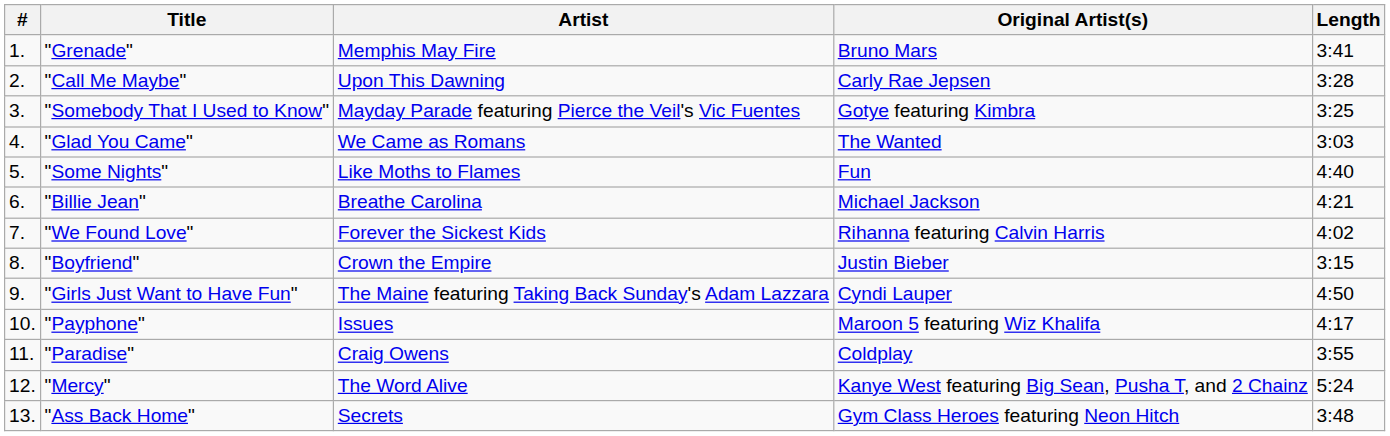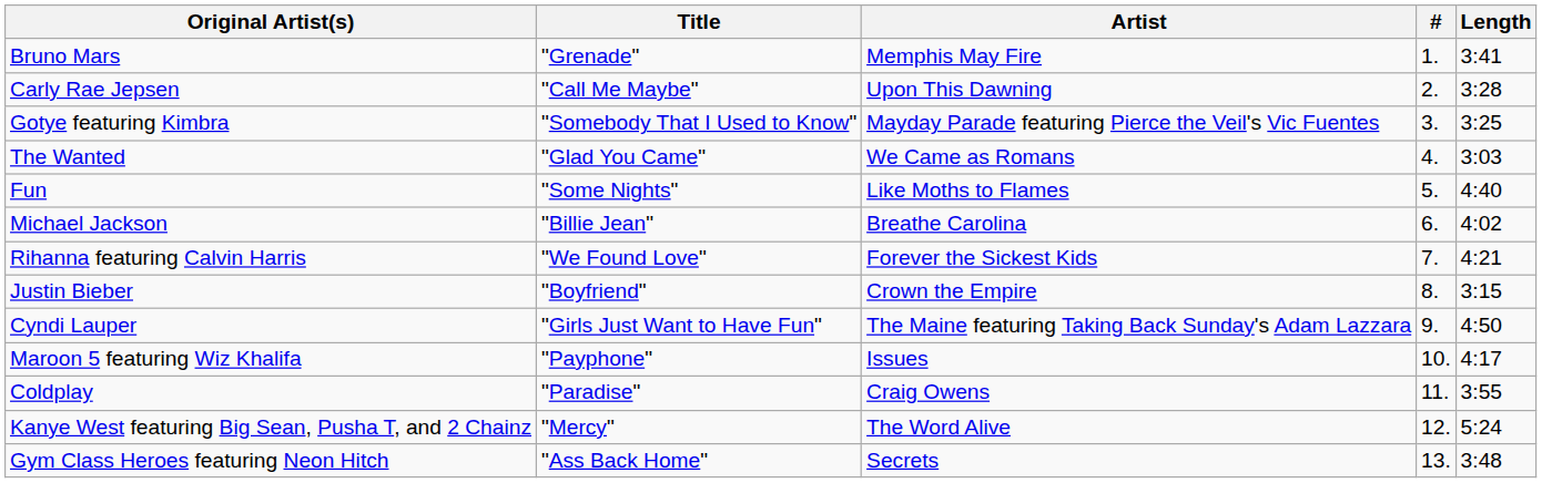 <table class="wikitable" border="1">
 <tr>
-<th>#</th>
+<th>Original Artist(s)</th>
 <th>Title</th>
 <th>Artist</th>
-<th>Original Artist(s)</th>
+<th>#</th>
 <th>Length</th>
 </tr>
 <tr>
-<td>1.</td>
+<td><a href='#'>Bruno Mars</a></td>
 <td>"<a href='#'>Grenade</a>"</td>
 <td><a href='#'>Memphis May Fire</a></td>
-<td><a href='#'>Bruno Mars</a></td>
+<td>1.</td>
 <td>3:41</td>
 </tr>
 <tr>
-<td>2.</td>
+<td><a href='#'>Carly Rae Jepsen</a></td>
 <td>"<a href='#'>Call Me Maybe</a>"</td>
 <td><a href='#'>Upon This Dawning</a></td>
-<td><a href='#'>Carly Rae Jepsen</a></td>
+<td>2.</td>
 <td>3:28</td>
 </tr>
 <tr>
-<td>3.</td>
+<td><a href='#'>Gotye</a> featuring <a href='#'>Kimbra</a></td>
 <td>"<a href='#'>Somebody That I Used to Know</a>"</td>
 <td><a href='#'>Mayday Parade</a> featuring <a href='#'>Pierce the Veil</a>'s <a href='#'>Vic Fuentes</a></td>
-<td><a href='#'>Gotye</a> featuring <a href='#'>Kimbra</a></td>
+<td>3.</td>
 <td>3:25</td>
 </tr>
 <tr>
-<td>4.</td>
+<td><a href='#'>The Wanted</a></td>
 <td>"<a href='#'>Glad You Came</a>"</td>
 <td><a href='#'>We Came as Romans</a></td>
-<td><a href='#'>The Wanted</a></td>
+<td>4.</td>
 <td>3:03</td>
 </tr>
 <tr>
-<td>5.</td>
+<td><a href='#'>Fun</a></td>
 <td>"<a href='#'>Some Nights</a>"</td>
 <td><a href='#'>Like Moths to Flames</a></td>
-<td><a href='#'>Fun</a></td>
+<td>5.</td>
 <td>4:40</td>
 </tr>
 <tr>
-<td>6.</td>
+<td><a href='#'>Michael Jackson</a></td>
 <td>"<a href='#'>Billie Jean</a>"</td>
 <td><a href='#'>Breathe Carolina</a></td>
-<td><a href='#'>Michael Jackson</a></td>
+<td>6.</td>
+<td>4:02</td>
+</tr>
+<tr>
+<td><a href='#'>Rihanna</a> featuring <a href='#'>Calvin Harris</a></td>
+<td>"<a href='#'>We Found Love</a>"</td>
+<td><a href='#'>Forever the Sickest Kids</a></td>
+<td>7.</td>
 <td>4:21</td>
 </tr>
 <tr>
-<td>7.</td>
-<td>"<a href='#'>We Found Love</a>"</td>
-<td><a href='#'>Forever the Sickest Kids</a></td>
-<td><a href='#'>Rihanna</a> featuring <a href='#'>Calvin Harris</a></td>
-<td>4:02</td>
-</tr>
-<tr>
-<td>8.</td>
+<td><a href='#'>Justin Bieber</a></td>
 <td>"<a href='#'>Boyfriend</a>"</td>
 <td><a href='#'>Crown the Empire</a></td>
-<td><a href='#'>Justin Bieber</a></td>
+<td>8.</td>
 <td>3:15</td>
 </tr>
 <tr>
-<td>9.</td>
+<td><a href='#'>Cyndi Lauper</a></td>
 <td>"<a href='#'>Girls Just Want to Have Fun</a>"</td>
 <td><a href='#'>The Maine</a> featuring <a href='#'>Taking Back Sunday</a>'s <a href='#'>Adam Lazzara</a></td>
-<td><a href='#'>Cyndi Lauper</a></td>
+<td>9.</td>
 <td>4:50</td>
 </tr>
 <tr>
-<td>10.</td>
+<td><a href='#'>Maroon 5</a> featuring <a href='#'>Wiz Khalifa</a></td>
 <td>"<a href='#'>Payphone</a>"</td>
 <td><a href='#'>Issues</a></td>
-<td><a href='#'>Maroon 5</a> featuring <a href='#'>Wiz Khalifa</a></td>
+<td>10.</td>
 <td>4:17</td>
 </tr>
 <tr>
-<td>11.</td>
+<td><a href='#'>Coldplay</a></td>
 <td>"<a href='#'>Paradise</a>"</td>
 <td><a href='#'>Craig Owens</a></td>
-<td><a href='#'>Coldplay</a></td>
+<td>11.</td>
 <td>3:55</td>
 </tr>
 <tr>
-<td>12.</td>
+<td><a href='#'>Kanye West</a> featuring <a href='#'>Big Sean</a>, <a href='#'>Pusha T</a>, and <a href='#'>2 Chainz</a></td>
 <td>"<a href='#'>Mercy</a>"</td>
 <td><a href='#'>The Word Alive</a></td>
-<td><a href='#'>Kanye West</a> featuring <a href='#'>Big Sean</a>, <a href='#'>Pusha T</a>, and <a href='#'>2 Chainz</a></td>
+<td>12.</td>
 <td>5:24</td>
 </tr>
 <tr>
-<td>13.</td>
+<td><a href='#'>Gym Class Heroes</a> featuring <a href='#'>Neon Hitch</a></td>
 <td>"<a href='#'>Ass Back Home</a>"</td>
 <td><a href='#'>Secrets</a></td>
-<td><a href='#'>Gym Class Heroes</a> featuring <a href='#'>Neon Hitch</a></td>
+<td>13.</td>
 <td>3:48</td>
 </tr>
 </table>
